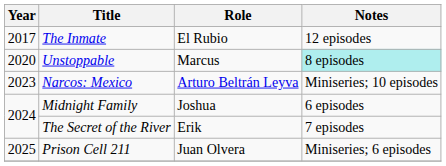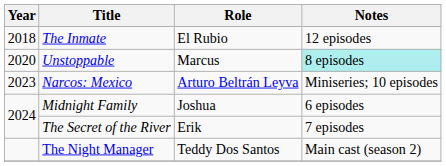 <table class="wikitable">
 <tr>
 <th>Year</th>
 <th>Title</th>
 <th>Role</th>
 <th>Notes</th>
 </tr>
 <tr>
-<td>2017</td>
+<td>2018</td>
 <td><em><a href='#'>The Inmate</a></em></td>
 <td>El Rubio</td>
 <td>12 episodes</td>
 </tr>
 <tr>
 <td>2020</td>
 <td><em><a href='#'>Unstoppable</a></em></td>
 <td>Marcus</td>
 <td style="background: paleturquoise;">8 episodes</td>
 </tr>
 <tr>
 <td>2023</td>
 <td><em><a href='#'>Narcos: Mexico</a></em></td>
 <td><a href='#'>Arturo Beltrán Leyva</a></td>
 <td>Miniseries; 10 episodes</td>
 </tr>
 <tr>
 <td rowspan="2">2024</td>
 <td><em>Midnight Family</em></td>
 <td>Joshua</td>
 <td>6 episodes</td>
 </tr>
 <tr>
 <td><em>The Secret of the River</em></td>
 <td>Erik</td>
 <td>7 episodes</td>
 </tr>
 <tr>
-<td>2025</td>
-<td><em>Prison Cell 211</td>
-<td>Juan Olvera</td>
-<td>Miniseries; 6 episodes</td>
+<td></td>
+<td></em><a href='#'>The Night Manager</a><em></td>
+<td>Teddy Dos Santos</td>
+<td>Main cast (season 2)</td>
 </tr>
 <tr>
 </tr>
 </table>
